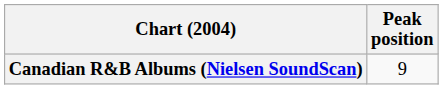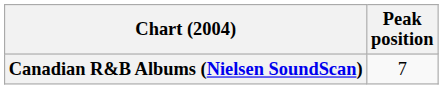 <table class="wikitable sortable plainrowheaders" style="text-align:center">
 <tr>
 <th scope="col">Chart (2004)</th>
 <th scope="col">Peak<br>position</th>
 </tr>
 <tr>
 <th scope="row">Canadian R&B Albums (<a href='#'>Nielsen SoundScan</a>)</th>
-<td style="text-align:center;">9</td>
+<td style="text-align:center;">7</td>
 </tr>
 </table>
